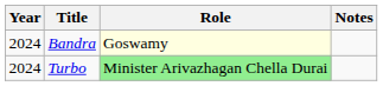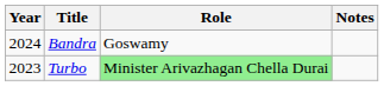 <table class="wikitable sortable">
 <tr style="text-align:center;">
 <th scope="col">Year</th>
 <th scope="col">Title</th>
 <th scope="col">Role</th>
 <th scope="col" class="unsortable">Notes</th>
 </tr>
 <tr>
 <td>2024</td>
 <td><em><a href='#'>Bandra</a></em></td>
-<td style="background: lightyellow;">Goswamy</td>
+<td>Goswamy</td>
 <td></td>
 </tr>
 <tr>
-<td>2024</td>
+<td>2023</td>
 <td><em><a href='#'>Turbo</a></em></td>
 <td style="background: lightgreen;">Minister Arivazhagan Chella Durai</td>
 <td></td>
 </tr>
 </table>
